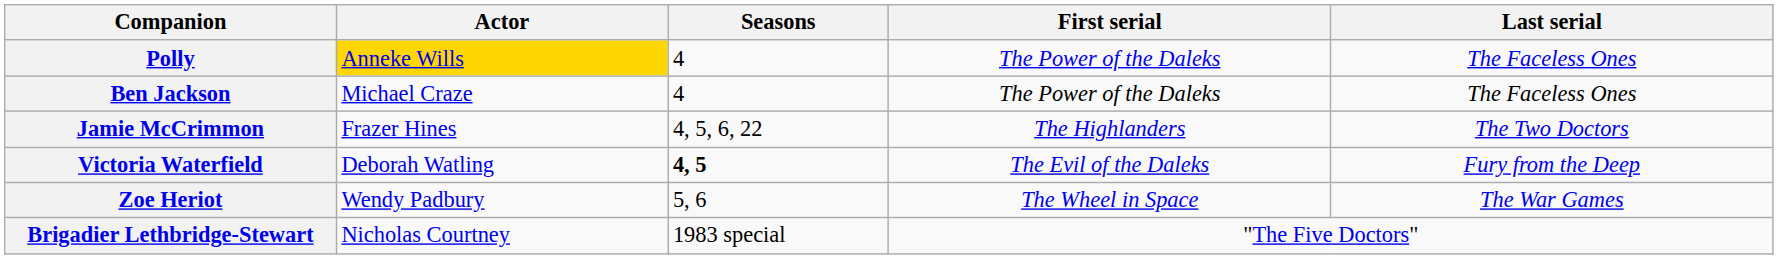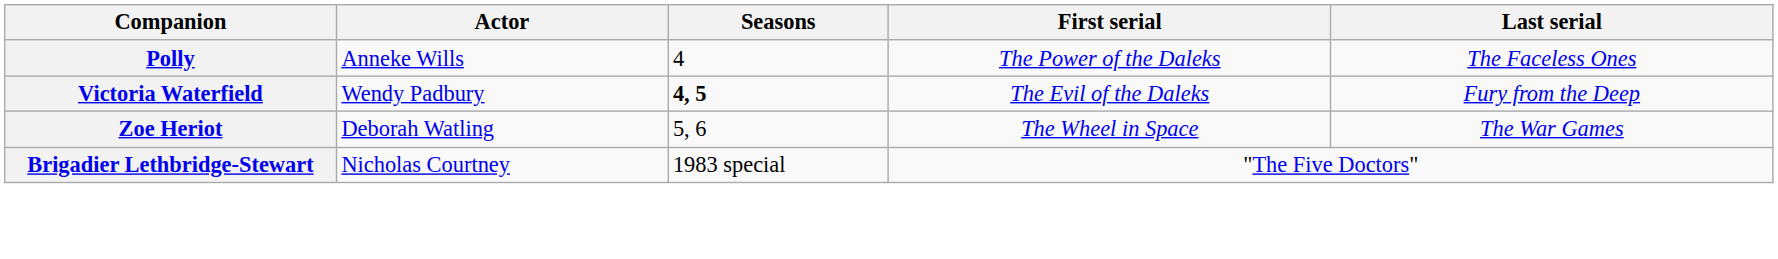 <table class="wikitable plainrowheaders" style="width:100%;">
 <tr>
 <th scope="col" style="width:15%;">Companion</th>
 <th scope="col" style="width:15%;">Actor</th>
 <th scope="col" style="width:10%;">Seasons</th>
 <th scope="col" style="width:20%;">First serial</th>
 <th scope="col" style="width:20%;">Last serial</th>
 </tr>
 <tr>
 <th scope="row"><a href='#'>Polly</a></th>
-<td style="background: gold;"><a href='#'>Anneke Wills</a></td>
+<td><a href='#'>Anneke Wills</a></td>
 <td>4</td>
 <td align="center"><em><a href='#'>The Power of the Daleks</a></em></td>
 <td align="center"><em><a href='#'>The Faceless Ones</a></em></td>
 </tr>
 <tr>
-<th scope="row"><a href='#'>Ben Jackson</a></th>
-<td><a href='#'>Michael Craze</a></td>
-<td>4</td>
-<td align="center"><em>The Power of the Daleks</em></td>
-<td align="center"><em>The Faceless Ones</em></td>
-</tr>
-<tr>
-<th scope="row"><a href='#'>Jamie McCrimmon</a></th>
-<td><a href='#'>Frazer Hines</a></td>
-<td>4, 5, 6, 22</td>
-<td align="center"><em><a href='#'>The Highlanders</a></em></td>
-<td align="center"><em><a href='#'>The Two Doctors</a></em></td>
-</tr>
-<tr>
 <th scope="row"><a href='#'>Victoria Waterfield</a></th>
-<td><a href='#'>Deborah Watling</a></td>
+<td><a href='#'>Wendy Padbury</a></td>
 <td><strong>4, 5</strong></td>
 <td align="center"><em><a href='#'>The Evil of the Daleks</a></em></td>
 <td align="center"><em><a href='#'>Fury from the Deep</a></em></td>
 </tr>
 <tr>
 <th scope="row"><a href='#'>Zoe Heriot</a></th>
-<td><a href='#'>Wendy Padbury</a></td>
+<td><a href='#'>Deborah Watling</a></td>
 <td>5, 6</td>
 <td align="center"><em><a href='#'>The Wheel in Space</a></em></td>
 <td align="center"><em><a href='#'>The War Games</a></em></td>
 </tr>
 <tr>
 <th scope="row"><a href='#'>Brigadier Lethbridge-Stewart</a></th>
 <td><a href='#'>Nicholas Courtney</a></td>
 <td>1983 special</td>
 <td align="center" colspan="2">"<a href='#'>The Five Doctors</a>"</td>
 </tr>
 </table>
